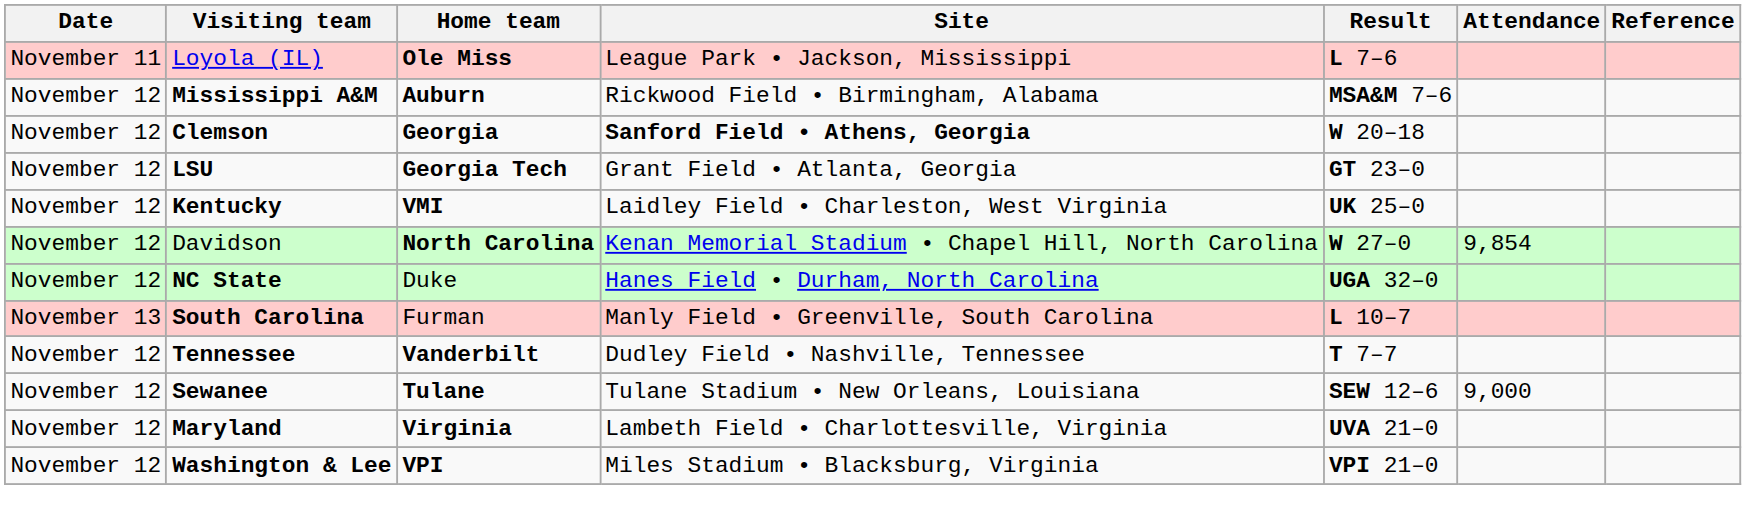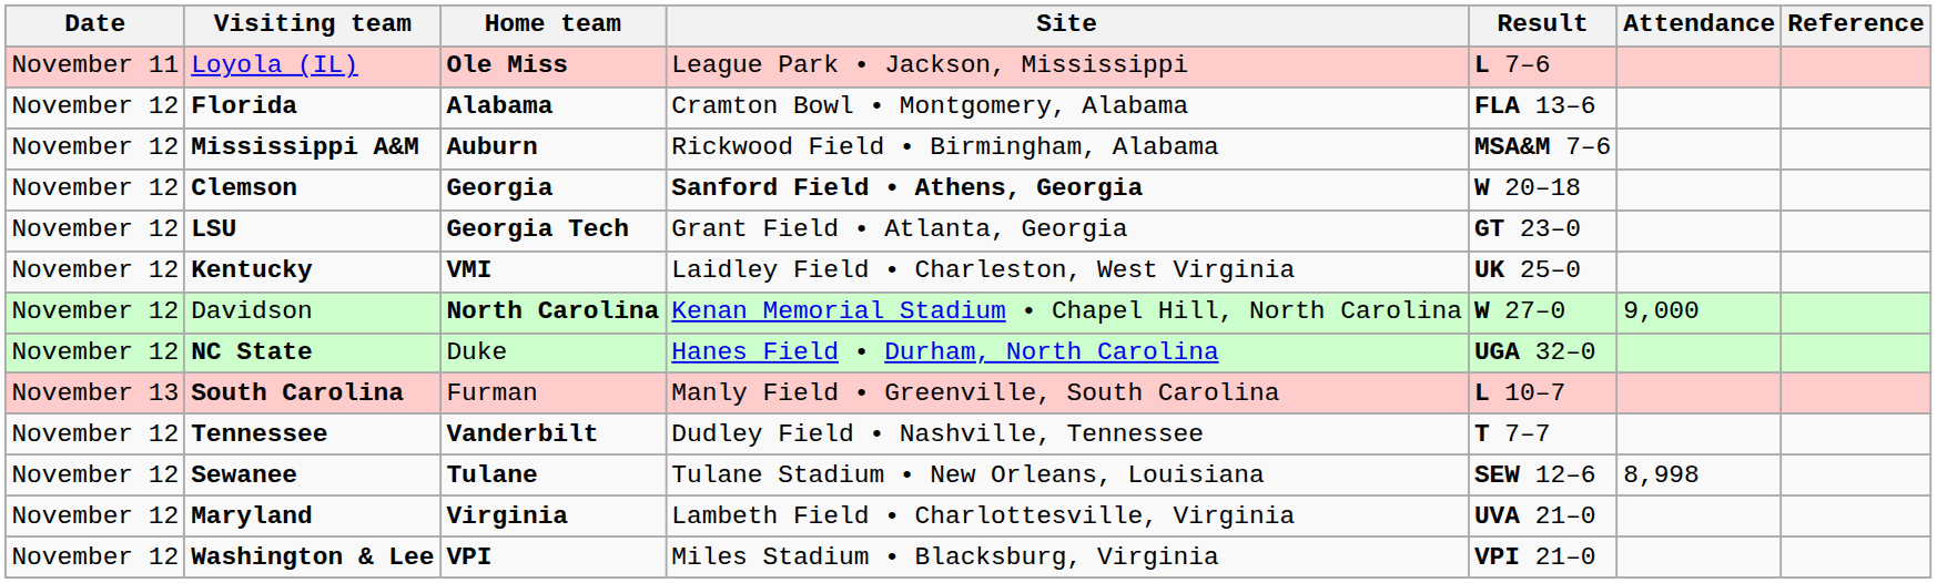 <table class="wikitable" style="font-size:95%;">
 <tr>
 <th>Date</th>
 <th>Visiting team</th>
 <th>Home team</th>
 <th>Site</th>
 <th>Result</th>
 <th>Attendance</th>
 <th class="unsortable">Reference</th>
 </tr>
 <tr bgcolor=ffcccc>
 <td>November 11</td>
 <td><a href='#'>Loyola (IL)</a></td>
 <td><strong>Ole Miss</strong></td>
 <td>League Park • Jackson, Mississippi</td>
 <td><strong>L</strong> 7–6</td>
+<td></td>
+<td></td>
+</tr>
+<tr bgcolor=>
+<td>November 12</td>
+<td><strong>Florida</strong></td>
+<td><strong>Alabama</strong></td>
+<td>Cramton Bowl • Montgomery, Alabama</td>
+<td><strong>FLA</strong> 13–6</td>
 <td></td>
 <td></td>
 </tr>
 <tr bgcolor=>
 <td>November 12</td>
 <td><strong>Mississippi A&M</strong></td>
 <td><strong>Auburn</strong></td>
 <td>Rickwood Field • Birmingham, Alabama</td>
 <td><strong>MSA&M</strong> 7–6</td>
 <td></td>
 <td></td>
 </tr>
 <tr bgcolor=>
 <td>November 12</td>
 <td><strong>Clemson</strong></td>
 <td><strong>Georgia</strong></td>
 <td><strong>Sanford Field • Athens, Georgia</strong></td>
 <td><strong>W</strong> 20–18</td>
 <td></td>
 <td></td>
 </tr>
 <tr bgcolor=>
 <td>November 12</td>
 <td><strong>LSU</strong></td>
 <td><strong>Georgia Tech</strong></td>
 <td>Grant Field • Atlanta, Georgia</td>
 <td><strong>GT</strong> 23–0</td>
 <td></td>
 <td></td>
 </tr>
 <tr bgcolor=>
 <td>November 12</td>
 <td><strong>Kentucky</strong></td>
 <td><strong>VMI</strong></td>
 <td>Laidley Field • Charleston, West Virginia</td>
 <td><strong>UK</strong> 25–0</td>
 <td></td>
 <td></td>
 </tr>
 <tr bgcolor=ccffcc>
 <td>November 12</td>
 <td>Davidson</td>
 <td><strong>North Carolina</strong></td>
 <td><a href='#'>Kenan Memorial Stadium</a> • Chapel Hill, North Carolina</td>
 <td><strong>W</strong> 27–0</td>
-<td>9,854</td>
+<td>9,000</td>
 <td></td>
 </tr>
 <tr bgcolor=ccffcc>
 <td>November 12</td>
 <td><strong>NC State</strong></td>
 <td>Duke</td>
 <td><a href='#'>Hanes Field</a> • <a href='#'>Durham, North Carolina</a></td>
 <td><strong>UGA</strong> 32–0</td>
 <td></td>
 <td></td>
 </tr>
 <tr bgcolor=ffcccc>
 <td>November 13</td>
 <td><strong>South Carolina</strong></td>
 <td>Furman</td>
 <td>Manly Field • Greenville, South Carolina</td>
 <td><strong>L</strong> 10–7</td>
 <td></td>
 <td></td>
 </tr>
 <tr bgcolor=>
 <td>November 12</td>
 <td><strong>Tennessee</strong></td>
 <td><strong>Vanderbilt</strong></td>
 <td>Dudley Field • Nashville, Tennessee</td>
 <td><strong>T</strong> 7–7</td>
 <td></td>
 <td></td>
 </tr>
 <tr bgcolor=>
 <td>November 12</td>
 <td><strong>Sewanee</strong></td>
 <td><strong>Tulane</strong></td>
 <td>Tulane Stadium • New Orleans, Louisiana</td>
 <td><strong>SEW</strong> 12–6</td>
-<td>9,000</td>
+<td>8,998</td>
 <td></td>
 </tr>
 <tr bgcolor=>
 <td>November 12</td>
 <td><strong>Maryland</strong></td>
 <td><strong>Virginia</strong></td>
 <td>Lambeth Field • Charlottesville, Virginia</td>
 <td><strong>UVA</strong> 21–0</td>
 <td></td>
 <td></td>
 </tr>
 <tr bgcolor=>
 <td>November 12</td>
 <td><strong>Washington & Lee</strong></td>
 <td><strong>VPI</strong></td>
 <td>Miles Stadium • Blacksburg, Virginia</td>
 <td><strong>VPI</strong> 21–0</td>
 <td></td>
 <td></td>
 </tr>
 </table>
